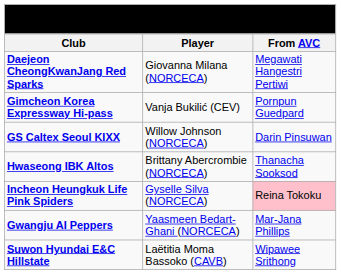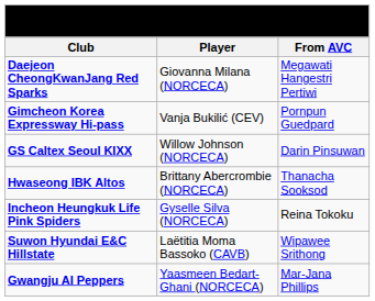 <table class="wikitable" style="font-size:90%; width:70%; text-align:left;">
 <tr>
 <th style=background:black colspan=3><span>The list of 2023–24 V.League (South Korea) Women's Foreign Players</span></th>
 </tr>
 <tr>
 <th>Club</th>
 <th>Player</th>
 <th>From <a href='#'>AVC</a></th>
 </tr>
 <tr>
 <td><strong><a href='#'>Daejeon CheongKwanJang Red Sparks</a></strong></td>
 <td> Giovanna Milana (<a href='#'>NORCECA</a>)</td>
 <td> <a href='#'>Megawati Hangestri Pertiwi</a></td>
 </tr>
 <tr>
 <td><strong><a href='#'>Gimcheon Korea Expressway Hi-pass</a></strong></td>
 <td> Vanja Bukilić (CEV)</td>
 <td> <a href='#'>Pornpun Guedpard</a></td>
 </tr>
 <tr>
 <td><strong><a href='#'>GS Caltex Seoul KIXX</a></strong></td>
 <td> Willow Johnson (<a href='#'>NORCECA</a>)</td>
 <td> <a href='#'>Darin Pinsuwan</a></td>
 </tr>
 <tr>
 <td><strong><a href='#'>Hwaseong IBK Altos</a></strong></td>
 <td> Brittany Abercrombie (<a href='#'>NORCECA</a>)</td>
 <td> <a href='#'>Thanacha Sooksod</a></td>
 </tr>
 <tr>
 <td><strong><a href='#'>Incheon Heungkuk Life Pink Spiders</a></strong></td>
 <td> <a href='#'>Gyselle Silva</a> (<a href='#'>NORCECA</a>)</td>
-<td style="background: pink;"> Reina Tokoku</td>
+<td> Reina Tokoku</td>
+</tr>
+<tr>
+<td><strong><a href='#'>Suwon Hyundai E&C Hillstate</a></strong></td>
+<td> Laëtitia Moma Bassoko (<a href='#'>CAVB</a>)</td>
+<td> <a href='#'>Wipawee Srithong</a></td>
 </tr>
 <tr>
 <td><strong><a href='#'>Gwangju AI Peppers</a></strong></td>
 <td> <a href='#'>Yaasmeen Bedart-Ghani </a>(<a href='#'>NORCECA</a>)</td>
 <td> <a href='#'>Mar-Jana Phillips</a></td>
 </tr>
-<tr>
-<td><strong><a href='#'>Suwon Hyundai E&C Hillstate</a></strong></td>
-<td> Laëtitia Moma Bassoko (<a href='#'>CAVB</a>)</td>
-<td> <a href='#'>Wipawee Srithong</a></td>
-</tr>
 </table>
